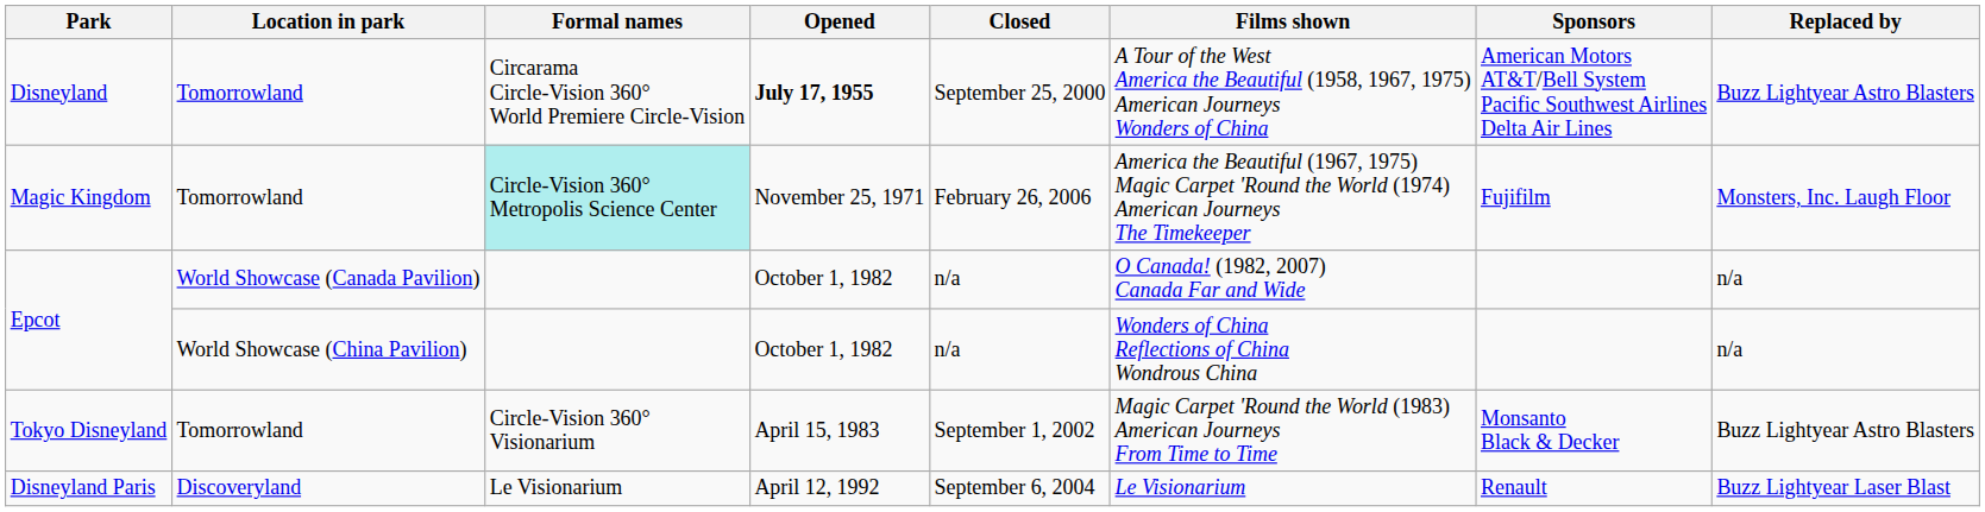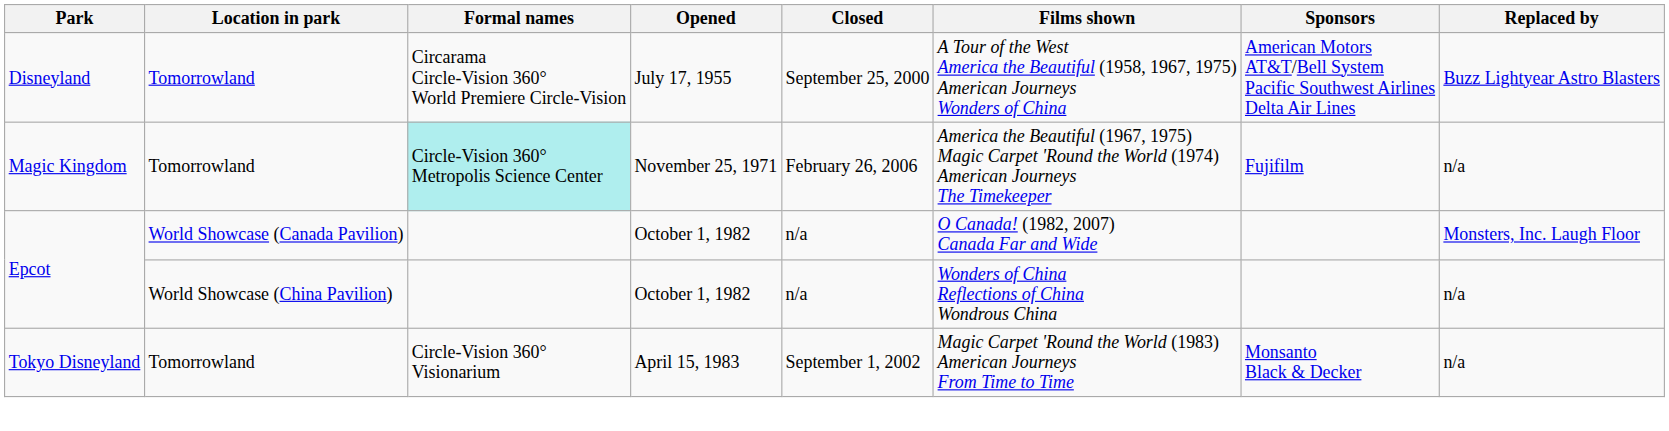 <table class="wikitable sortable">
 <tr>
 <th>Park</th>
 <th class=unsortable>Location in park</th>
 <th class=unsortable>Formal names</th>
 <th>Opened</th>
 <th data-sort-type=date>Closed</th>
 <th class=unsortable>Films shown</th>
 <th class=unsortable>Sponsors</th>
 <th class=unsortable>Replaced by</th>
 </tr>
 <tr>
 <td><a href='#'>Disneyland</a></td>
 <td><a href='#'>Tomorrowland</a></td>
 <td>Circarama<br>Circle-Vision 360°<br>World Premiere Circle-Vision</td>
-<td><strong>July 17, 1955</strong></td>
+<td>July 17, 1955</td>
 <td>September 25, 2000</td>
 <td><em>A Tour of the West</em><br><em><a href='#'>America the Beautiful</a></em> (1958, 1967, 1975)<br><em>American Journeys</em><br><em><a href='#'>Wonders of China</a></em></td>
 <td><a href='#'>American Motors</a><br><a href='#'>AT&T</a>/<a href='#'>Bell System</a><br><a href='#'>Pacific Southwest Airlines</a><br><a href='#'>Delta Air Lines</a></td>
 <td><a href='#'>Buzz Lightyear Astro Blasters</a></td>
 </tr>
 <tr>
 <td><a href='#'>Magic Kingdom</a></td>
 <td>Tomorrowland</td>
 <td style="background: paleturquoise;">Circle-Vision 360°<br>Metropolis Science Center</td>
 <td>November 25, 1971</td>
 <td>February 26, 2006</td>
 <td><em>America the Beautiful</em> (1967, 1975)<br><em>Magic Carpet 'Round the World</em> (1974)<br><em>American Journeys</em><br><em><a href='#'>The Timekeeper</a></em></td>
 <td><a href='#'>Fujifilm</a></td>
-<td><a href='#'>Monsters, Inc. Laugh Floor</a></td>
+<td>n/a</td>
 </tr>
 <tr>
 <td rowspan=2><a href='#'>Epcot</a></td>
 <td><a href='#'>World Showcase</a> (<a href='#'>Canada Pavilion</a>)</td>
 <td></td>
 <td>October 1, 1982</td>
 <td>n/a</td>
 <td><em><a href='#'>O Canada!</a></em> (1982, 2007)<br><em><a href='#'>Canada Far and Wide</a></em></td>
 <td></td>
-<td>n/a</td>
+<td><a href='#'>Monsters, Inc. Laugh Floor</a></td>
 </tr>
 <tr>
 <td>World Showcase (<a href='#'>China Pavilion</a>)</td>
 <td></td>
 <td>October 1, 1982</td>
 <td>n/a</td>
 <td><em><a href='#'>Wonders of China</a></em><br><em><a href='#'>Reflections of China</a></em><br><em>Wondrous China</em></td>
 <td></td>
 <td>n/a</td>
 </tr>
 <tr>
 <td><a href='#'>Tokyo Disneyland</a></td>
 <td>Tomorrowland</td>
 <td>Circle-Vision 360°<br>Visionarium</td>
 <td>April 15, 1983</td>
 <td>September 1, 2002</td>
 <td><em>Magic Carpet 'Round the World</em> (1983)<br><em>American Journeys</em><br><em><a href='#'>From Time to Time</a></em></td>
 <td><a href='#'>Monsanto</a><br><a href='#'>Black & Decker</a></td>
-<td>Buzz Lightyear Astro Blasters</td>
-</tr>
-<tr>
-<td><a href='#'>Disneyland Paris</a></td>
-<td><a href='#'>Discoveryland</a></td>
-<td>Le Visionarium</td>
-<td>April 12, 1992</td>
-<td>September 6, 2004</td>
-<td><em><a href='#'>Le Visionarium</a></em></td>
-<td><a href='#'>Renault</a></td>
-<td><a href='#'>Buzz Lightyear Laser Blast</a></td>
+<td>n/a</td>
 </tr>
 </table>
